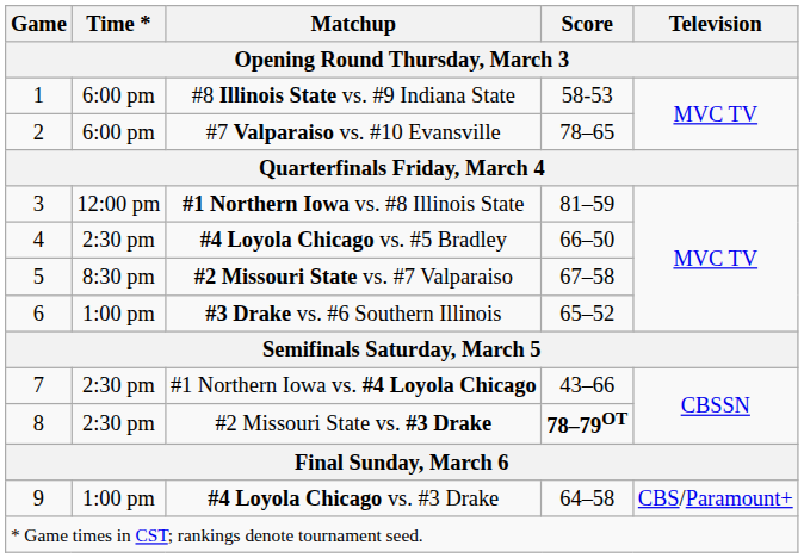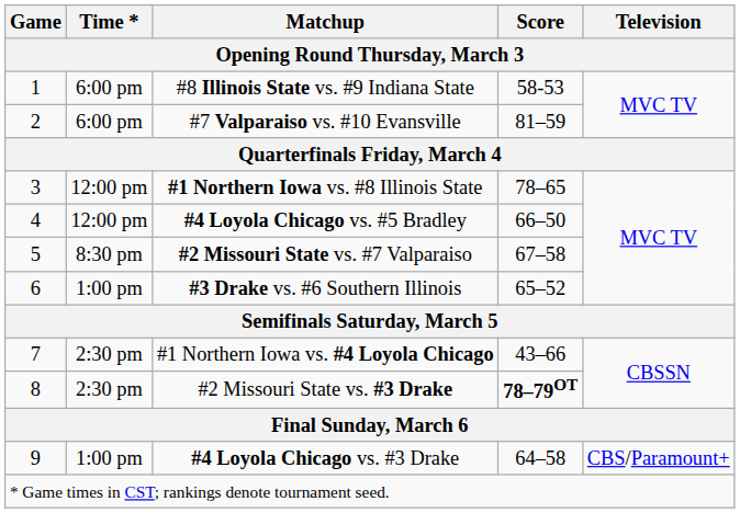 <table class="wikitable" style="font-size: 95%">
 <tr>
 <th>Game</th>
 <th>Time *</th>
 <th>Matchup</th>
 <th>Score</th>
 <th>Television</th>
 </tr>
 <tr>
 <th colspan=5>Opening Round  Thursday, March 3</th>
 </tr>
 <tr>
 <td align=center>1</td>
 <td align=center>6:00 pm</td>
 <td align=center>#8 <strong>Illinois State</strong> vs. #9 Indiana State</td>
 <td align=center>58-53</td>
 <td align=center rowspan=2><a href='#'>MVC TV</a><br></td>
 </tr>
 <tr>
 <td align=center>2</td>
 <td align=center>6:00 pm</td>
 <td align=center>#7 <strong>Valparaiso</strong> vs. #10 Evansville</td>
-<td align=center>78–65</td>
+<td align=center>81–59</td>
 </tr>
 <tr>
 <th colspan=5>Quarterfinals  Friday, March 4</th>
 </tr>
 <tr>
 <td align=center>3</td>
 <td align=center>12:00 pm</td>
 <td align=center><strong>#1 Northern Iowa</strong> vs. #8 Illinois State</td>
-<td align=center>81–59</td>
+<td align=center>78–65</td>
 <td align=center rowspan=4><a href='#'>MVC TV</a></td>
 </tr>
 <tr>
 <td align=center>4</td>
-<td align=center>2:30 pm</td>
+<td align=center>12:00 pm</td>
 <td align=center><strong>#4 Loyola Chicago</strong> vs. #5 Bradley</td>
 <td align=center>66–50</td>
 </tr>
 <tr>
 <td align=center>5</td>
 <td align=center>8:30 pm</td>
 <td align=center><strong>#2 Missouri State</strong> vs. #7 Valparaiso</td>
 <td align=center>67–58</td>
 </tr>
 <tr>
 <td align=center>6</td>
 <td align=center>1:00 pm</td>
 <td align=center><strong>#3 Drake</strong> vs. #6 Southern Illinois</td>
 <td align=center>65–52</td>
 </tr>
 <tr>
 <th colspan=5>Semifinals  Saturday, March 5</th>
 </tr>
 <tr>
 <td align=center>7</td>
 <td align=center>2:30 pm</td>
 <td align=center>#1 Northern Iowa vs. <strong>#4 Loyola Chicago</strong></td>
 <td align=center>43–66</td>
 <td align=center rowspan=2><a href='#'>CBSSN</a></td>
 </tr>
 <tr>
 <td align=center>8</td>
 <td align=center>2:30 pm</td>
 <td align=center>#2 Missouri State vs. <strong>#3 Drake</strong></td>
 <td align=center><strong>78–79<sup>OT</sup></strong></td>
 </tr>
 <tr>
 <th colspan=5>Final  Sunday, March 6</th>
 </tr>
 <tr>
 <td align=center>9</td>
 <td align=center>1:00 pm</td>
 <td align=center><strong>#4 Loyola Chicago</strong> vs. #3 Drake</td>
 <td align=center>64–58</td>
 <td align=center><a href='#'>CBS</a>/<a href='#'>Paramount+</a></td>
 </tr>
 <tr>
 <td colspan="5"><small>* Game times in <a href='#'>CST</a>; rankings denote tournament seed.</small></td>
 </tr>
 </table>
